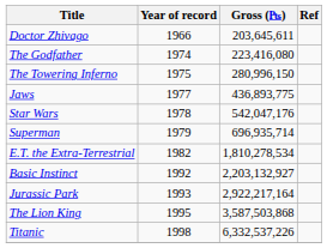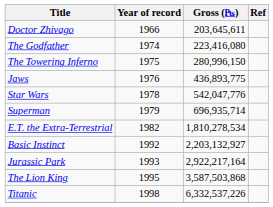 <table class="wikitable" style="margin:1em auto;">
 <tr>
 <th>Title</th>
 <th>Year of record</th>
 <th>Gross (<a href='#'>₧</a>)</th>
 <th>Ref</th>
 </tr>
 <tr>
 <td><em><a href='#'>Doctor Zhivago</a></em></td>
 <td align = "center">1966</td>
 <td align = "right">203,645,611</td>
 <td></td>
 </tr>
 <tr>
 <td><em><a href='#'>The Godfather</a></em></td>
 <td align = "center">1974</td>
 <td align = "right">223,416,080</td>
 <td></td>
 </tr>
 <tr>
 <td><em><a href='#'>The Towering Inferno</a></em></td>
 <td align = "center">1975</td>
 <td align = "right">280,996,150</td>
 <td></td>
 </tr>
 <tr>
 <td><em><a href='#'>Jaws</a></em></td>
-<td align = "center">1977</td>
+<td align = "center">1976</td>
 <td align = "right">436,893,775</td>
 <td></td>
 </tr>
 <tr>
 <td><em><a href='#'>Star Wars</a></em></td>
 <td align = "center">1978</td>
-<td align = "right">542,047,176</td>
+<td align = "right">542,047,776</td>
 <td></td>
 </tr>
 <tr>
 <td><em><a href='#'>Superman</a></em></td>
 <td align = "center">1979</td>
 <td align = "right">696,935,714</td>
 <td></td>
 </tr>
 <tr>
 <td><em><a href='#'>E.T. the Extra-Terrestrial</a></em></td>
 <td align = "center">1982</td>
 <td align = "right">1,810,278,534</td>
 <td></td>
 </tr>
 <tr>
 <td><em><a href='#'>Basic Instinct</a></em></td>
 <td align = "center">1992</td>
 <td align = "right">2,203,132,927</td>
 <td></td>
 </tr>
 <tr>
 <td><em><a href='#'>Jurassic Park</a></em></td>
 <td align = "center">1993</td>
 <td align = "right">2,922,217,164</td>
 <td></td>
 </tr>
 <tr>
 <td><em><a href='#'>The Lion King</a></em></td>
 <td align = "center">1995</td>
 <td align = "right">3,587,503,868</td>
 <td></td>
 </tr>
 <tr>
 <td><em><a href='#'>Titanic</a></em></td>
 <td align = "center">1998</td>
 <td align = "right">6,332,537,226</td>
 <td></td>
 </tr>
 <tr>
 </tr>
 </table>
